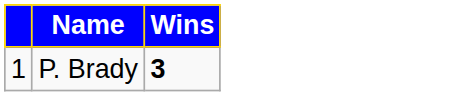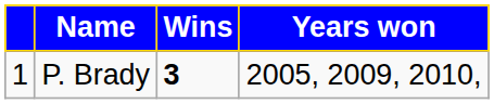 <table class="wikitable">
 <tr>
 <th style="background:blue; color:white; border:1px solid gold;"></th>
 <th style="background:blue; color:white; border:1px solid gold;">Name</th>
 <th style="background:blue; color:white; border:1px solid gold;">Wins</th>
+<th style="background:blue; color:white; border:1px solid gold;">Years won</th>
 </tr>
 <tr>
 <td>1</td>
 <td>P. Brady</td>
 <td><strong>3</strong></td>
+<td>2005, 2009, 2010,</td>
 </tr>
 </table>
